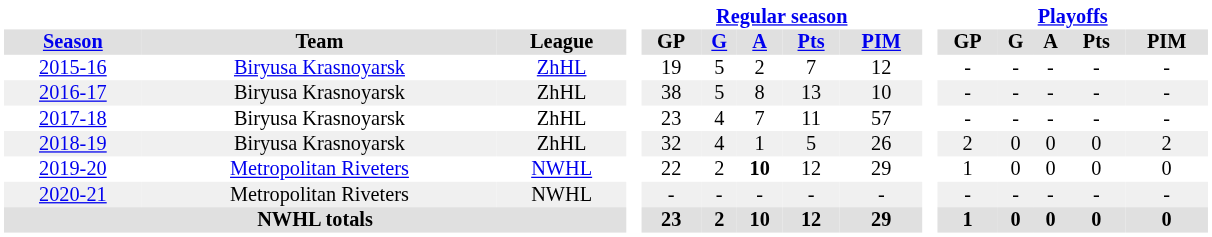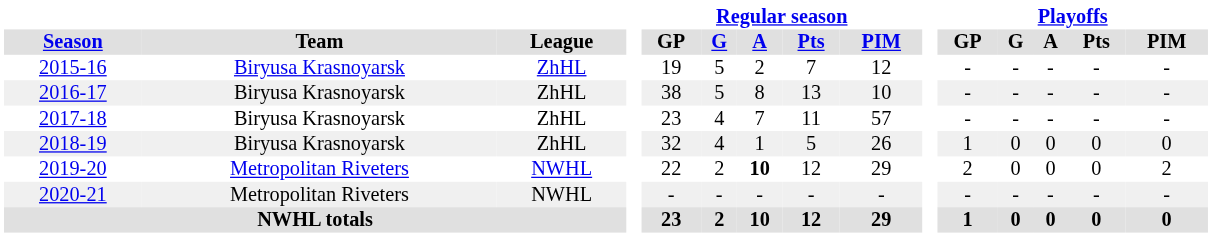 <table border="0" cellpadding="1" cellspacing="0" width="75%" style="text-align:center">
 <tr>
 <th colspan="3" bgcolor="#ffffff"> </th>
 <th rowspan="99" bgcolor="#ffffff"> </th>
 <th colspan="5"><a href='#'>Regular season</a></th>
 <th rowspan="99" bgcolor="#ffffff"> </th>
 <th colspan="5"><a href='#'>Playoffs</a></th>
 </tr>
 <tr bgcolor="#e0e0e0">
 <th><a href='#'>Season</a></th>
 <th>Team</th>
 <th>League</th>
 <th>GP</th>
 <th><a href='#'>G</a></th>
 <th><a href='#'>A</a></th>
 <th><a href='#'>Pts</a></th>
 <th><a href='#'>PIM</a></th>
 <th>GP</th>
 <th>G</th>
 <th>A</th>
 <th>Pts</th>
 <th>PIM</th>
 </tr>
 <tr>
 <td><a href='#'>2015-16</a></td>
 <td><a href='#'>Biryusa Krasnoyarsk</a></td>
 <td><a href='#'>ZhHL</a></td>
 <td>19</td>
 <td>5</td>
 <td>2</td>
 <td>7</td>
 <td>12</td>
 <td>-</td>
 <td>-</td>
 <td>-</td>
 <td>-</td>
 <td>-</td>
 </tr>
 <tr bgcolor="#f0f0f0">
 <td><a href='#'>2016-17</a></td>
 <td>Biryusa Krasnoyarsk</td>
 <td>ZhHL</td>
 <td>38</td>
 <td>5</td>
 <td>8</td>
 <td>13</td>
 <td>10</td>
 <td>-</td>
 <td>-</td>
 <td>-</td>
 <td>-</td>
 <td>-</td>
 </tr>
 <tr>
 <td><a href='#'>2017-18</a></td>
 <td>Biryusa Krasnoyarsk</td>
 <td>ZhHL</td>
 <td>23</td>
 <td>4</td>
 <td>7</td>
 <td>11</td>
 <td>57</td>
 <td>-</td>
 <td>-</td>
 <td>-</td>
 <td>-</td>
 <td>-</td>
 </tr>
 <tr bgcolor="#f0f0f0">
 <td><a href='#'>2018-19</a></td>
 <td>Biryusa Krasnoyarsk</td>
 <td>ZhHL</td>
 <td>32</td>
 <td>4</td>
 <td>1</td>
 <td>5</td>
 <td>26</td>
-<td>2</td>
+<td>1</td>
 <td>0</td>
 <td>0</td>
 <td>0</td>
-<td>2</td>
+<td>0</td>
 </tr>
 <tr>
 <td><a href='#'>2019-20</a></td>
 <td><a href='#'>Metropolitan Riveters</a></td>
 <td><a href='#'>NWHL</a></td>
 <td>22</td>
 <td>2</td>
 <td><strong>10</strong></td>
 <td>12</td>
 <td>29</td>
-<td>1</td>
+<td>2</td>
 <td>0</td>
 <td>0</td>
 <td>0</td>
-<td>0</td>
+<td>2</td>
 </tr>
 <tr bgcolor="#f0f0f0">
 <td><a href='#'>2020-21</a></td>
 <td>Metropolitan Riveters</td>
 <td>NWHL</td>
 <td>-</td>
 <td>-</td>
 <td>-</td>
 <td>-</td>
 <td>-</td>
 <td>-</td>
 <td>-</td>
 <td>-</td>
 <td>-</td>
 <td>-</td>
 </tr>
 <tr bgcolor="#e0e0e0">
 <th colspan="3">NWHL totals</th>
 <th>23</th>
 <th>2</th>
 <th>10</th>
 <th>12</th>
 <th>29</th>
 <th>1</th>
 <th>0</th>
 <th>0</th>
 <th>0</th>
 <th>0</th>
 </tr>
 </table>
